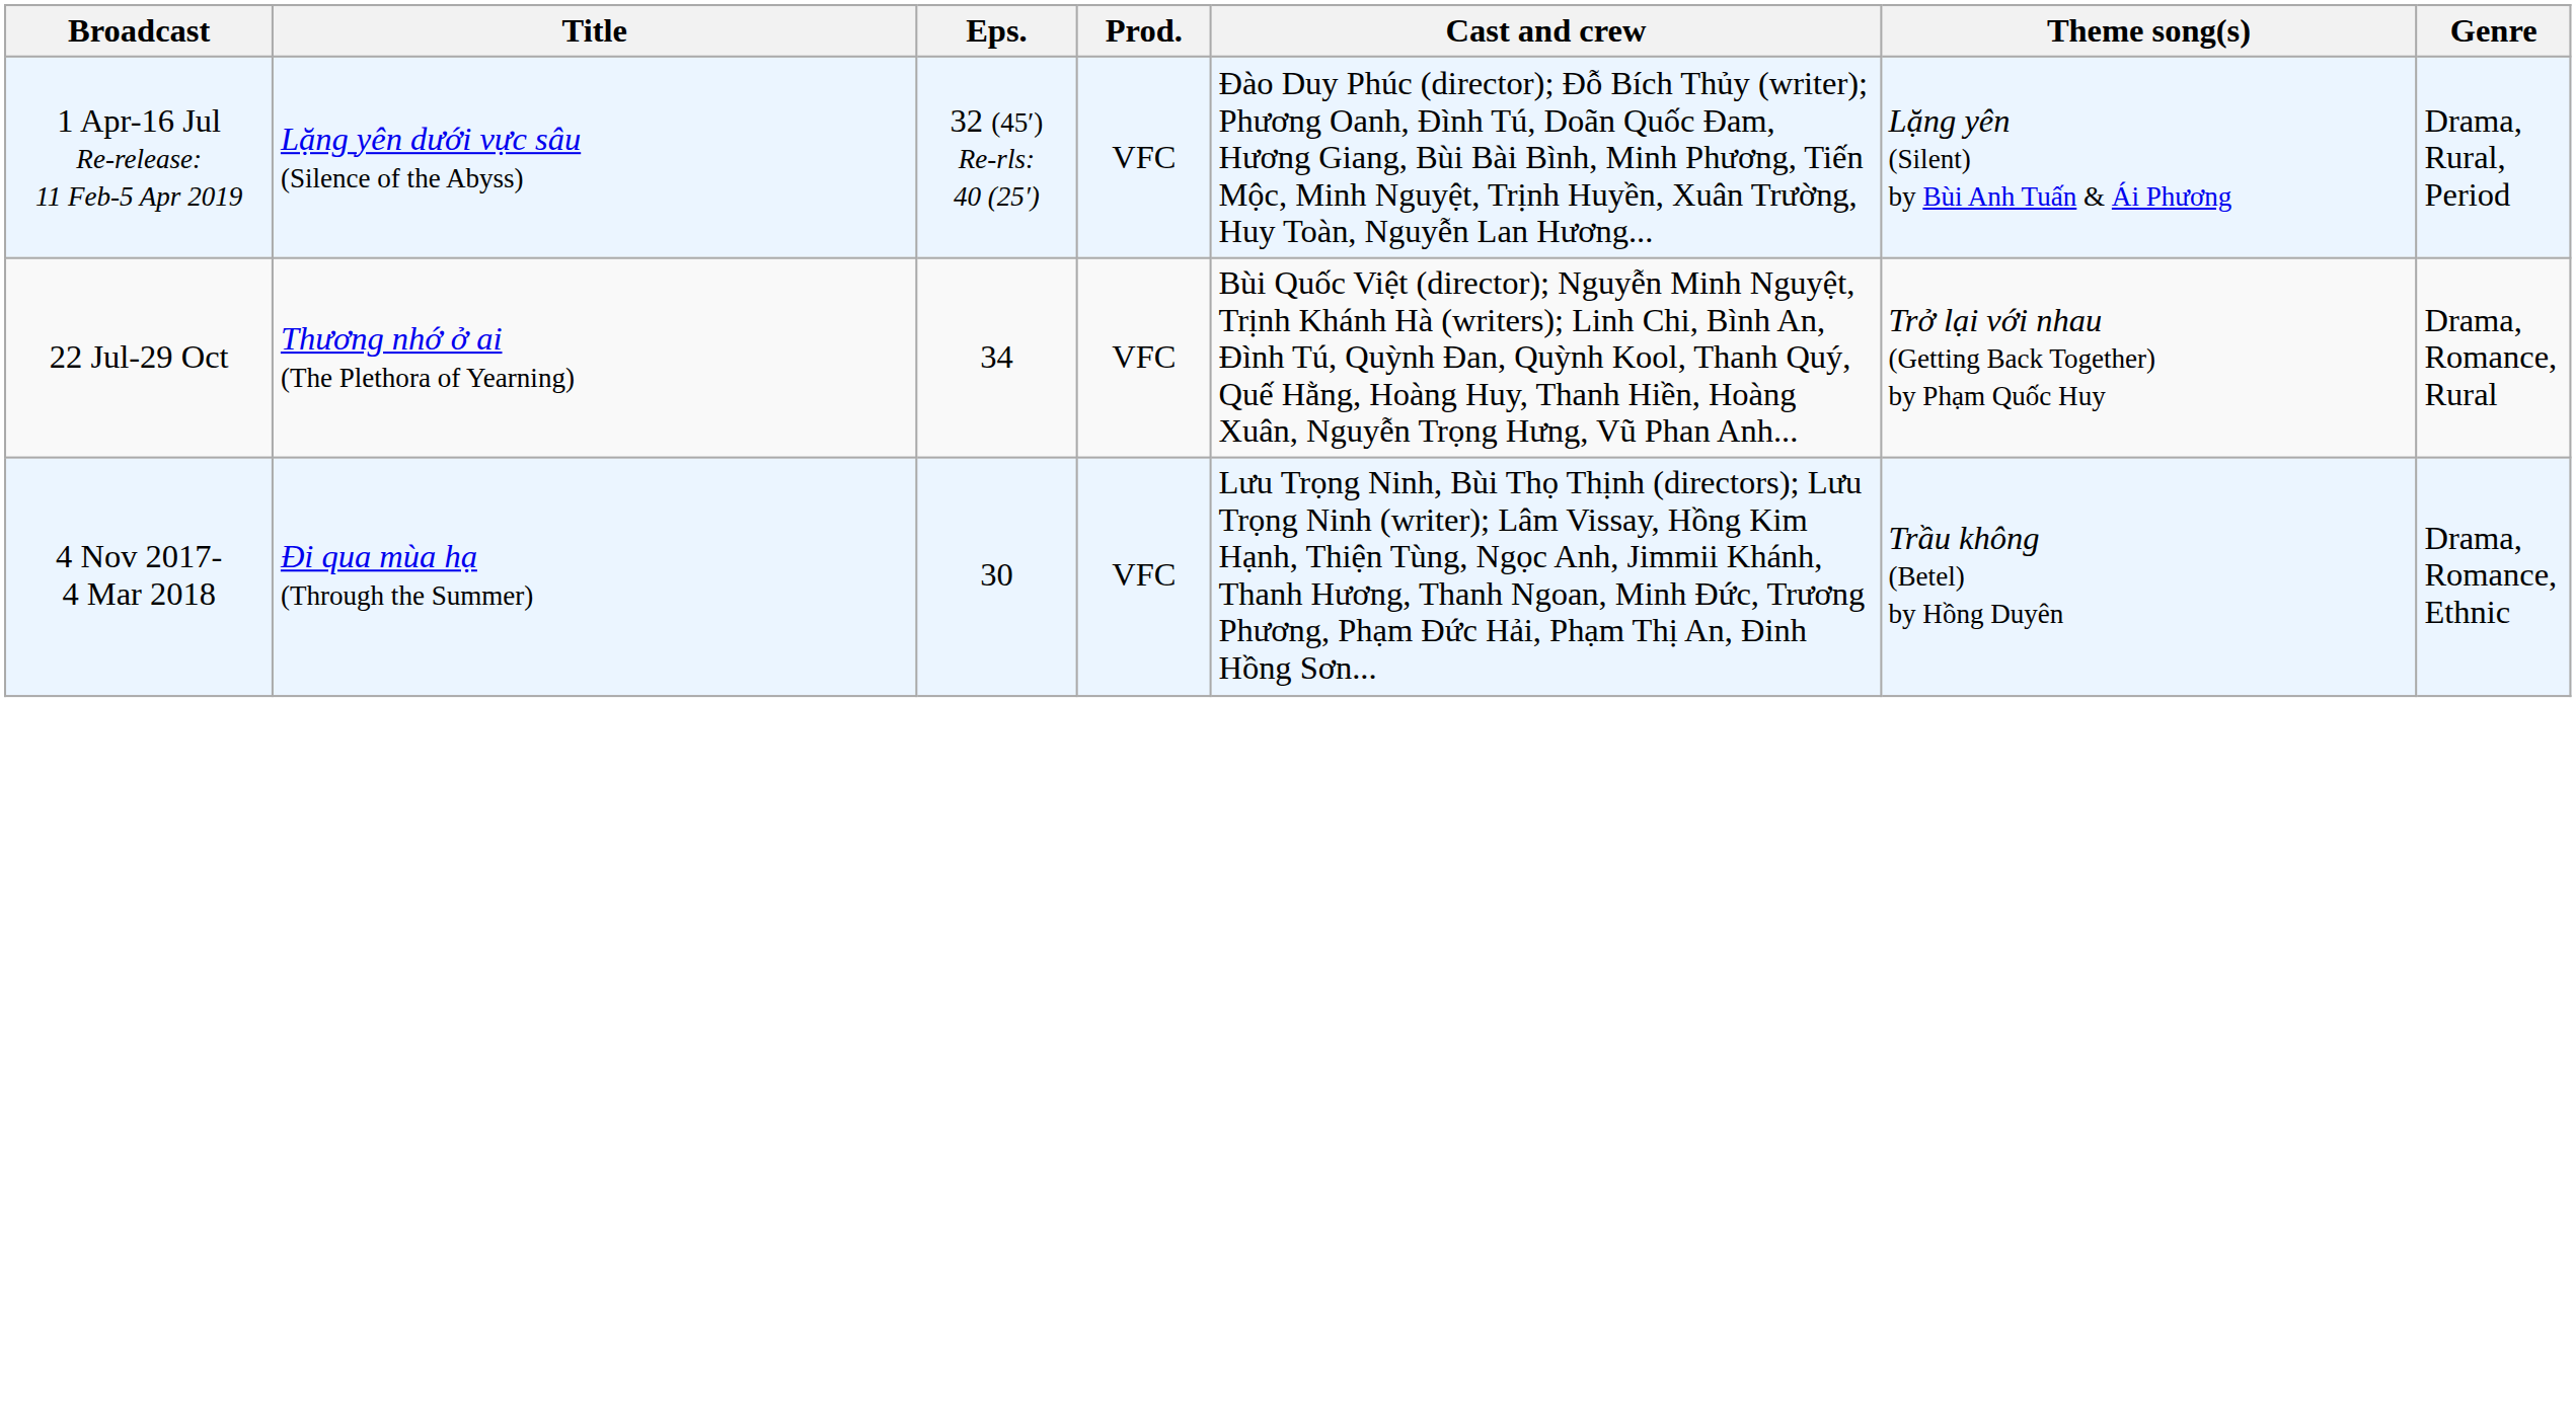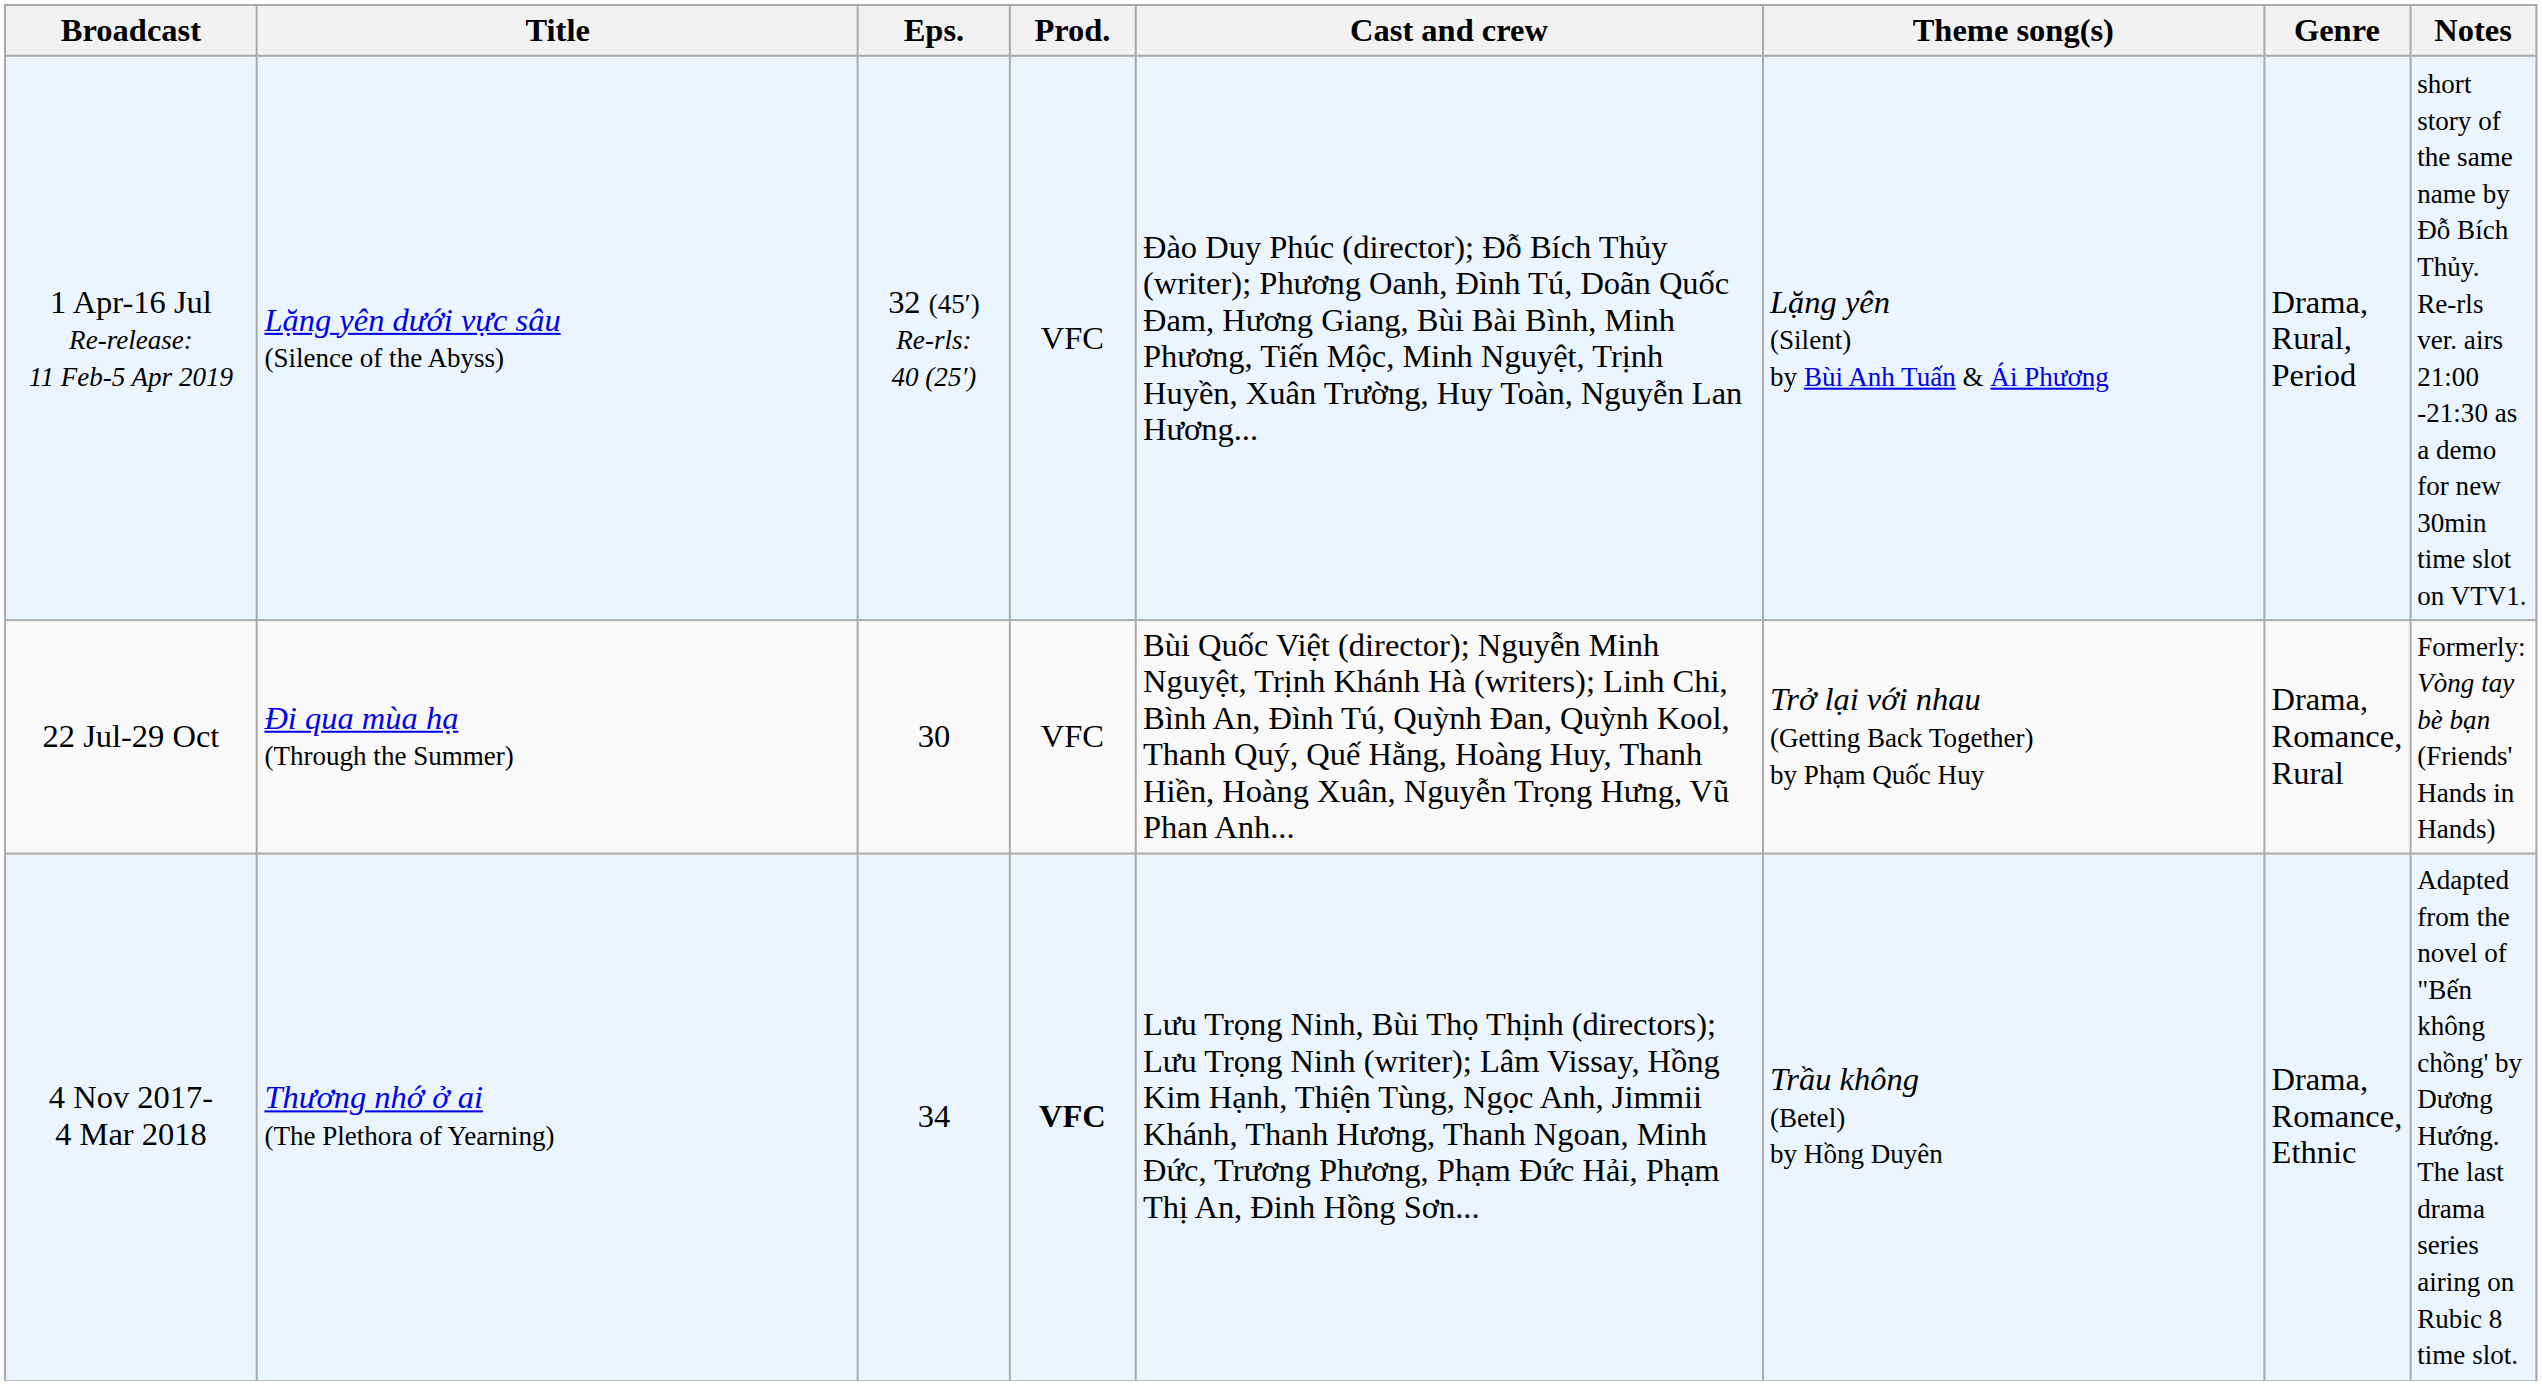 <table class="wikitable sortable">
 <tr>
 <th style="width:10%;">Broadcast</th>
 <th style="width:24%;">Title</th>
 <th style="width:6%;">Eps.</th>
 <th style="width:5%;">Prod.</th>
 <th style="width:25%;">Cast and crew</th>
 <th style="width:20%;">Theme song(s)</th>
 <th style="width:5%;">Genre</th>
+<th style="width:5%;">Notes</th>
 </tr>
 <tr ---- bgcolor="#ebf5ff">
 <td style="text-align:center;">1 Apr-16 Jul<br><small><em>Re-release:<br>11 Feb-5 Apr 2019</em></small><br></td>
 <td><em><a href='#'>Lặng yên dưới vực sâu</a></em> <br><small>(Silence of the Abyss)</small></td>
 <td style="text-align:center;">32 <small>(45′)<br><em>Re-rls:<br>40 (25′)</em></small></td>
 <td style="text-align:center;">VFC</td>
 <td>Đào Duy Phúc (director); Đỗ Bích Thủy (writer);  Phương Oanh, Đình Tú, Doãn Quốc Đam, Hương Giang, Bùi Bài Bình, Minh Phương, Tiến Mộc, Minh Nguyệt, Trịnh Huyền, Xuân Trường, Huy Toàn, Nguyễn Lan Hương...</td>
 <td><em>Lặng yên</em> <br><small>(Silent)</small><br><small>by <a href='#'>Bùi Anh Tuấn</a> & <a href='#'>Ái Phương</a></small><br></td>
 <td>Drama, Rural, Period</td>
+<td><small> short story of the same name by Đỗ Bích Thủy.<br>Re-rls ver. airs 21:00 -21:30 as a demo for new 30min time slot on VTV1.</small></td>
 </tr>
 <tr>
 <td style="text-align:center;">22 Jul-29 Oct <br></td>
-<td><em><a href='#'>Thương nhớ ở ai</a></em> <br><small>(The Plethora of Yearning)</small></td>
-<td style="text-align:center;">34</td>
+<td><em><a href='#'>Đi qua mùa hạ</a></em> <br><small>(Through the Summer)</small></td>
+<td style="text-align:center;">30</td>
 <td style="text-align:center;">VFC</td>
 <td>Bùi Quốc Việt (director); Nguyễn Minh Nguyệt, Trịnh Khánh Hà (writers); Linh Chi, Bình An, Đình Tú, Quỳnh Đan, Quỳnh Kool, Thanh Quý, Quế Hằng, Hoàng Huy, Thanh Hiền, Hoàng Xuân, Nguyễn Trọng Hưng, Vũ Phan Anh...</td>
 <td><em>Trở lại với nhau</em> <br><small>(Getting Back Together)</small><br><small>by Phạm Quốc Huy</small><br></td>
 <td>Drama, Romance, Rural</td>
+<td><small>Formerly: <em>Vòng tay bè bạn</em><br>(Friends' Hands in Hands)</small></td>
 </tr>
 <tr ---- bgcolor="#ebf5ff">
 <td style="text-align:center;">4 Nov 2017-<br>4 Mar 2018 <br></td>
-<td><em><a href='#'>Đi qua mùa hạ</a></em> <br><small>(Through the Summer)</small></td>
-<td style="text-align:center;">30</td>
-<td style="text-align:center;">VFC</td>
+<td><em><a href='#'>Thương nhớ ở ai</a></em> <br><small>(The Plethora of Yearning)</small></td>
+<td style="text-align:center;">34</td>
+<td style="text-align:center;"><strong>VFC</strong></td>
 <td>Lưu Trọng Ninh, Bùi Thọ Thịnh (directors); Lưu Trọng Ninh (writer); Lâm Vissay, Hồng Kim Hạnh, Thiện Tùng, Ngọc Anh, Jimmii Khánh, Thanh Hương, Thanh Ngoan, Minh Đức, Trương Phương, Phạm Đức Hải, Phạm Thị An, Đinh Hồng Sơn...</td>
 <td><em>Trầu không</em> <br><small>(Betel)</small><br><small>by Hồng Duyên</small><br></td>
 <td>Drama, Romance, Ethnic</td>
+<td><small>Adapted from the novel of "Bến không chồng' by Dương Hướng.<br>The last drama series airing on Rubic 8 time slot.</small></td>
 </tr>
 </table>
